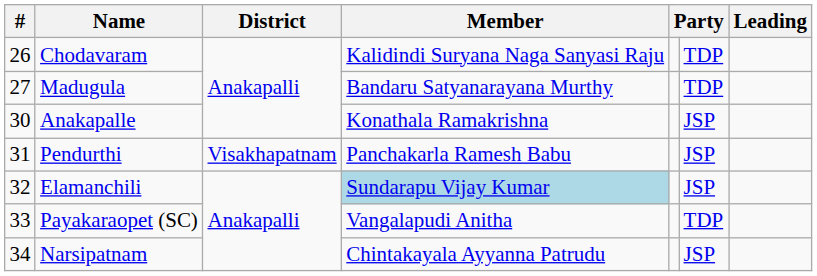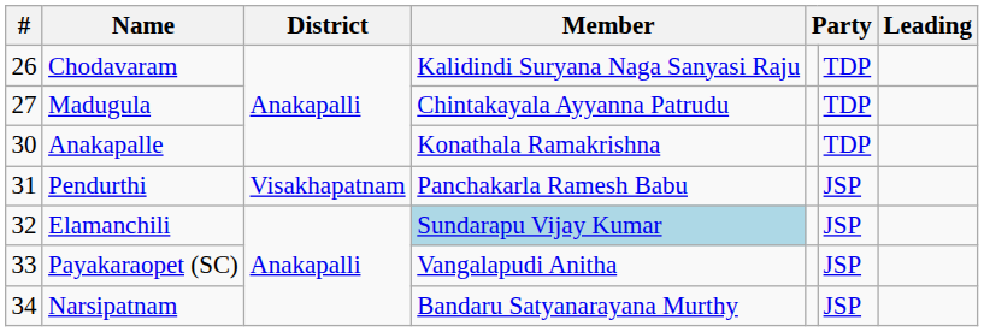 <table class="wikitable sortable">
 <tr>
 <th>#</th>
 <th>Name</th>
 <th>District</th>
 <th>Member</th>
 <th colspan="2">Party</th>
 <th colspan=2>Leading<br></th>
 </tr>
 <tr>
 <td>26</td>
 <td><a href='#'>Chodavaram</a></td>
 <td rowspan="3"><a href='#'>Anakapalli</a></td>
 <td><a href='#'>Kalidindi Suryana Naga Sanyasi Raju</a></td>
 <td></td>
 <td><a href='#'>TDP</a></td>
 <td></td>
 </tr>
 <tr>
 <td>27</td>
 <td><a href='#'>Madugula</a></td>
-<td><a href='#'>Bandaru Satyanarayana Murthy</a></td>
+<td><a href='#'>Chintakayala Ayyanna Patrudu</a></td>
 <td></td>
 <td><a href='#'>TDP</a></td>
 <td></td>
 </tr>
 <tr>
 <td>30</td>
 <td><a href='#'>Anakapalle</a></td>
 <td><a href='#'>Konathala Ramakrishna</a></td>
 <td></td>
-<td><a href='#'>JSP</a></td>
+<td><a href='#'>TDP</a></td>
 <td></td>
 </tr>
 <tr>
 <td>31</td>
 <td><a href='#'>Pendurthi</a></td>
 <td><a href='#'>Visakhapatnam</a></td>
 <td><a href='#'>Panchakarla Ramesh Babu</a></td>
 <td></td>
 <td><a href='#'>JSP</a></td>
 <td></td>
 </tr>
 <tr>
 <td>32</td>
 <td><a href='#'>Elamanchili</a></td>
 <td rowspan="3"><a href='#'>Anakapalli</a></td>
 <td style="background: lightblue;"><a href='#'>Sundarapu Vijay Kumar</a></td>
 <td></td>
 <td><a href='#'>JSP</a></td>
 <td></td>
 </tr>
 <tr>
 <td>33</td>
 <td><a href='#'>Payakaraopet</a> (SC)</td>
 <td><a href='#'>Vangalapudi Anitha</a></td>
 <td></td>
-<td><a href='#'>TDP</a></td>
+<td><a href='#'>JSP</a></td>
 <td></td>
 </tr>
 <tr>
 <td>34</td>
 <td><a href='#'>Narsipatnam</a></td>
-<td><a href='#'>Chintakayala Ayyanna Patrudu</a></td>
+<td><a href='#'>Bandaru Satyanarayana Murthy</a></td>
 <td></td>
 <td><a href='#'>JSP</a></td>
 <td></td>
 </tr>
 </table>
